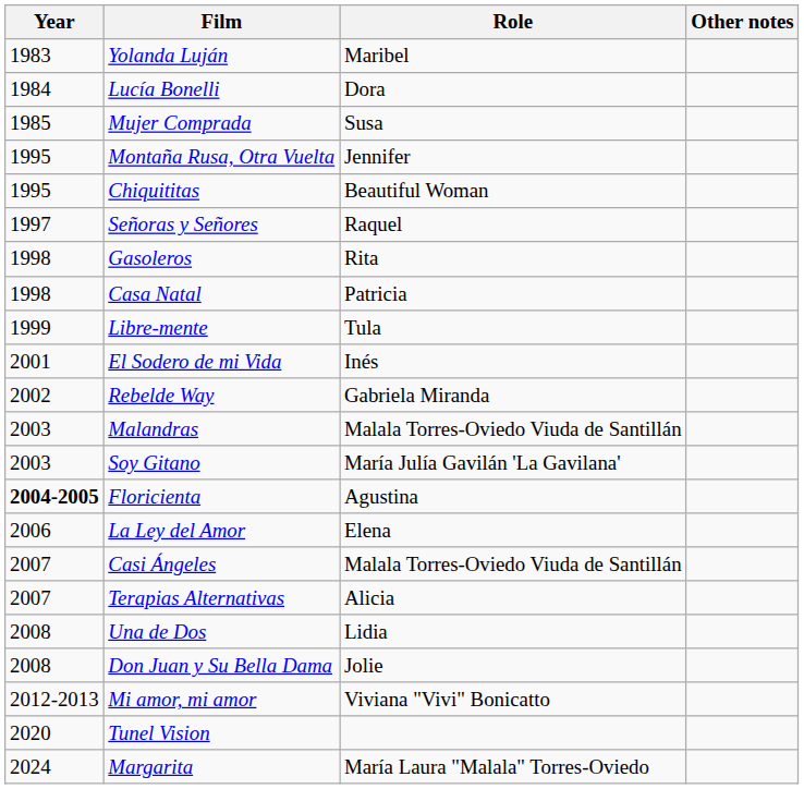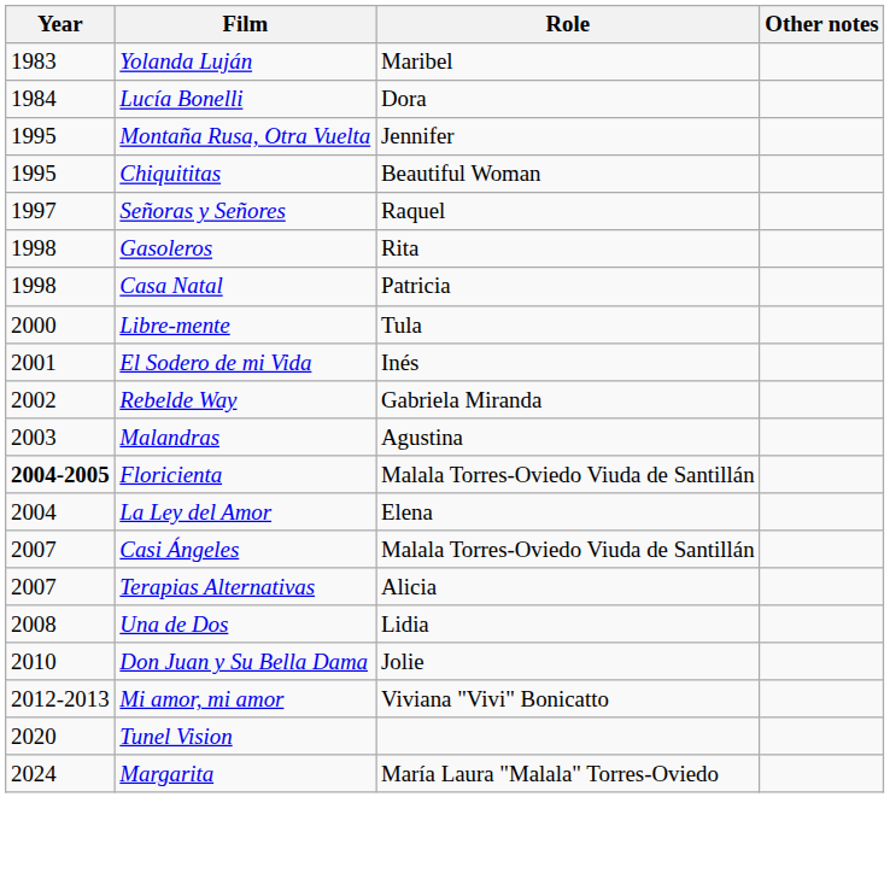 <table class="wikitable" style="font-size: 95%;">
 <tr>
 <th>Year</th>
 <th>Film</th>
 <th>Role</th>
 <th>Other notes</th>
 </tr>
 <tr>
 <td>1983</td>
 <td><em><a href='#'>Yolanda Luján</a></em></td>
 <td>Maribel</td>
 <td></td>
 </tr>
 <tr>
 <td>1984</td>
 <td><em><a href='#'>Lucía Bonelli</a></em></td>
 <td>Dora</td>
-<td></td>
-</tr>
-<tr>
-<td>1985</td>
-<td><em><a href='#'>Mujer Comprada</a></em></td>
-<td>Susa</td>
 <td></td>
 </tr>
 <tr>
 <td>1995</td>
 <td><em><a href='#'>Montaña Rusa, Otra Vuelta</a></em></td>
 <td>Jennifer</td>
 <td></td>
 </tr>
 <tr>
 <td>1995</td>
 <td><em><a href='#'>Chiquititas</a></em></td>
 <td>Beautiful Woman</td>
 <td></td>
 </tr>
 <tr>
 <td>1997</td>
 <td><em><a href='#'>Señoras y Señores</a></em></td>
 <td>Raquel</td>
 <td></td>
 </tr>
 <tr>
 <td>1998</td>
 <td><em><a href='#'>Gasoleros</a></em></td>
 <td>Rita</td>
 <td></td>
 </tr>
 <tr>
 <td>1998</td>
 <td><em><a href='#'>Casa Natal</a></em></td>
 <td>Patricia</td>
 <td></td>
 </tr>
 <tr>
-<td>1999</td>
+<td>2000</td>
 <td><em><a href='#'>Libre-mente</a></em></td>
 <td>Tula</td>
 <td></td>
 </tr>
 <tr>
 <td>2001</td>
 <td><em><a href='#'>El Sodero de mi Vida</a></em></td>
 <td>Inés</td>
 <td></td>
 </tr>
 <tr>
 <td>2002</td>
 <td><em><a href='#'>Rebelde Way</a></em></td>
 <td>Gabriela Miranda</td>
 <td></td>
 </tr>
 <tr>
 <td>2003</td>
 <td><em><a href='#'>Malandras</a></em></td>
-<td>Malala Torres-Oviedo Viuda de Santillán</td>
-<td></td>
-</tr>
-<tr>
-<td>2003</td>
-<td><em><a href='#'>Soy Gitano</a></em></td>
-<td>María Julía Gavilán 'La Gavilana'</td>
+<td>Agustina</td>
 <td></td>
 </tr>
 <tr>
 <td><strong>2004-2005</strong></td>
 <td><em><a href='#'>Floricienta</a></em></td>
-<td>Agustina</td>
+<td>Malala Torres-Oviedo Viuda de Santillán</td>
 <td></td>
 </tr>
 <tr>
-<td>2006</td>
+<td>2004</td>
 <td><em><a href='#'>La Ley del Amor</a></em></td>
 <td>Elena</td>
 <td></td>
 </tr>
 <tr>
 <td>2007</td>
 <td><em><a href='#'>Casi Ángeles</a></em></td>
 <td>Malala Torres-Oviedo Viuda de Santillán</td>
 <td></td>
 </tr>
 <tr>
 <td>2007</td>
 <td><em><a href='#'>Terapias Alternativas</a></em></td>
 <td>Alicia</td>
 <td></td>
 </tr>
 <tr>
 <td>2008</td>
 <td><em><a href='#'>Una de Dos</a></em></td>
 <td>Lidia</td>
 <td></td>
 </tr>
 <tr>
-<td>2008</td>
+<td>2010</td>
 <td><em><a href='#'>Don Juan y Su Bella Dama</a></em></td>
 <td>Jolie</td>
 <td></td>
 </tr>
 <tr>
 <td>2012-2013</td>
 <td><em><a href='#'>Mi amor, mi amor</a></em></td>
 <td>Viviana "Vivi" Bonicatto</td>
 </tr>
 <tr>
 <td>2020</td>
 <td><em><a href='#'>Tunel Vision</a></em></td>
 <td></td>
 <td></td>
 </tr>
 <tr>
 <td>2024</td>
 <td><em><a href='#'>Margarita</a></em></td>
 <td>María Laura "Malala" Torres-Oviedo</td>
 <td></td>
 </tr>
 </table>
